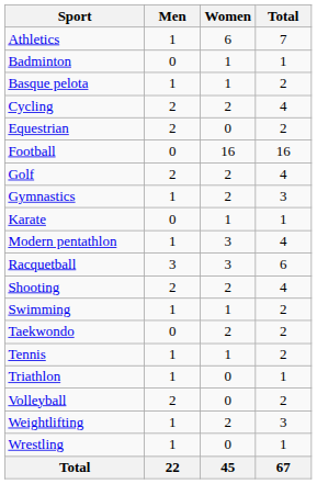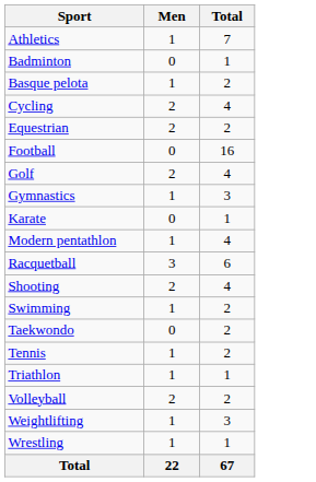 <table class="wikitable sortable" style="text-align:center;">
 <tr>
 <th width=150>Sport</th>
 <th width=55>Men</th>
-<th width=55>Women</th>
 <th width=55>Total</th>
 </tr>
 <tr>
 <td align=left><a href='#'>Athletics</a></td>
 <td>1</td>
-<td>6</td>
 <td>7</td>
 </tr>
 <tr>
 <td align=left><a href='#'>Badminton</a></td>
 <td>0</td>
 <td>1</td>
-<td>1</td>
 </tr>
 <tr>
 <td align=left><a href='#'>Basque pelota</a></td>
-<td>1</td>
 <td>1</td>
 <td>2</td>
 </tr>
 <tr>
 <td align=left><a href='#'>Cycling</a></td>
 <td>2</td>
-<td>2</td>
 <td>4</td>
 </tr>
 <tr>
 <td align=left><a href='#'>Equestrian</a></td>
 <td>2</td>
-<td>0</td>
 <td>2</td>
 </tr>
 <tr>
 <td align=left><a href='#'>Football</a></td>
 <td>0</td>
 <td>16</td>
-<td>16</td>
 </tr>
 <tr>
 <td align=left><a href='#'>Golf</a></td>
-<td>2</td>
 <td>2</td>
 <td>4</td>
 </tr>
 <tr>
 <td align=left><a href='#'>Gymnastics</a></td>
 <td>1</td>
-<td>2</td>
 <td>3</td>
 </tr>
 <tr>
 <td align=left><a href='#'>Karate</a></td>
 <td>0</td>
 <td>1</td>
-<td>1</td>
 </tr>
 <tr>
 <td align=left><a href='#'>Modern pentathlon</a></td>
 <td>1</td>
-<td>3</td>
 <td>4</td>
 </tr>
 <tr>
 <td align=left><a href='#'>Racquetball</a></td>
-<td>3</td>
 <td>3</td>
 <td>6</td>
 </tr>
 <tr>
 <td align=left><a href='#'>Shooting</a></td>
 <td>2</td>
-<td>2</td>
 <td>4</td>
 </tr>
 <tr>
 <td align=left><a href='#'>Swimming</a></td>
-<td>1</td>
 <td>1</td>
 <td>2</td>
 </tr>
 <tr>
 <td align=left><a href='#'>Taekwondo</a></td>
 <td>0</td>
 <td>2</td>
-<td>2</td>
 </tr>
 <tr>
 <td align=left><a href='#'>Tennis</a></td>
-<td>1</td>
 <td>1</td>
 <td>2</td>
 </tr>
 <tr>
 <td align=left><a href='#'>Triathlon</a></td>
 <td>1</td>
-<td>0</td>
 <td>1</td>
 </tr>
 <tr>
 <td align=left><a href='#'>Volleyball</a></td>
 <td>2</td>
-<td>0</td>
 <td>2</td>
 </tr>
 <tr>
 <td align=left><a href='#'>Weightlifting</a></td>
 <td>1</td>
-<td>2</td>
 <td>3</td>
 </tr>
 <tr>
 <td align=left><a href='#'>Wrestling</a></td>
 <td>1</td>
-<td>0</td>
 <td>1</td>
 </tr>
 <tr>
 <th>Total</th>
 <th>22</th>
-<th>45</th>
 <th>67</th>
 </tr>
 </table>
